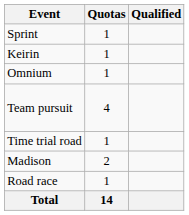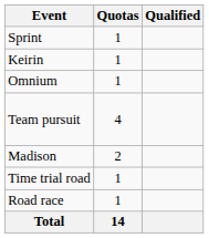 <table class="wikitable">
 <tr>
 <th>Event</th>
 <th>Quotas</th>
 <th>Qualified</th>
 </tr>
 <tr>
 <td>Sprint</td>
 <td style="text-align:center;">1</td>
 <td></td>
 </tr>
 <tr>
 <td>Keirin</td>
 <td style="text-align:center;">1</td>
 <td></td>
 </tr>
 <tr>
 <td>Omnium</td>
 <td style="text-align:center;">1</td>
 <td></td>
 </tr>
 <tr>
 <td>Team pursuit</td>
 <td style="text-align:center;">4</td>
 <td><br><br><br></td>
 </tr>
 <tr>
+<td>Madison</td>
+<td style="text-align:center;">2</td>
+<td><br></td>
+</tr>
+<tr>
 <td>Time trial road</td>
 <td style="text-align:center;">1</td>
 <td></td>
-</tr>
-<tr>
-<td>Madison</td>
-<td style="text-align:center;">2</td>
-<td><br></td>
 </tr>
 <tr>
 <td>Road race</td>
 <td style="text-align:center;">1</td>
 <td></td>
 </tr>
 <tr>
 <th>Total</th>
 <th>14</th>
 <th></th>
 </tr>
 </table>
